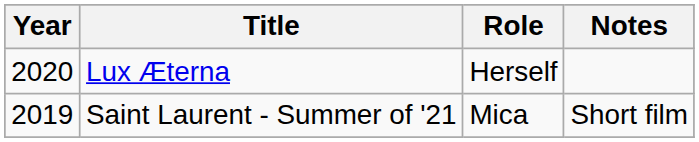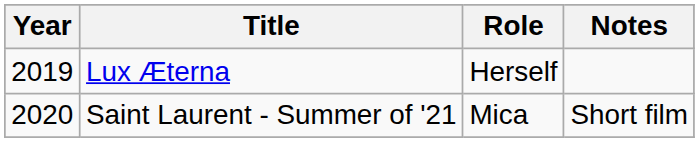 <table class="wikitable">
 <tr>
 <th>Year</th>
 <th>Title</th>
 <th>Role</th>
 <th>Notes</th>
 </tr>
 <tr>
-<td>2020</td>
+<td>2019</td>
 <td><a href='#'>Lux Æterna</a></td>
 <td>Herself</td>
 <td></td>
 </tr>
 <tr>
-<td>2019</td>
+<td>2020</td>
 <td>Saint Laurent - Summer of '21</td>
 <td>Mica</td>
 <td>Short film</td>
 </tr>
 </table>
